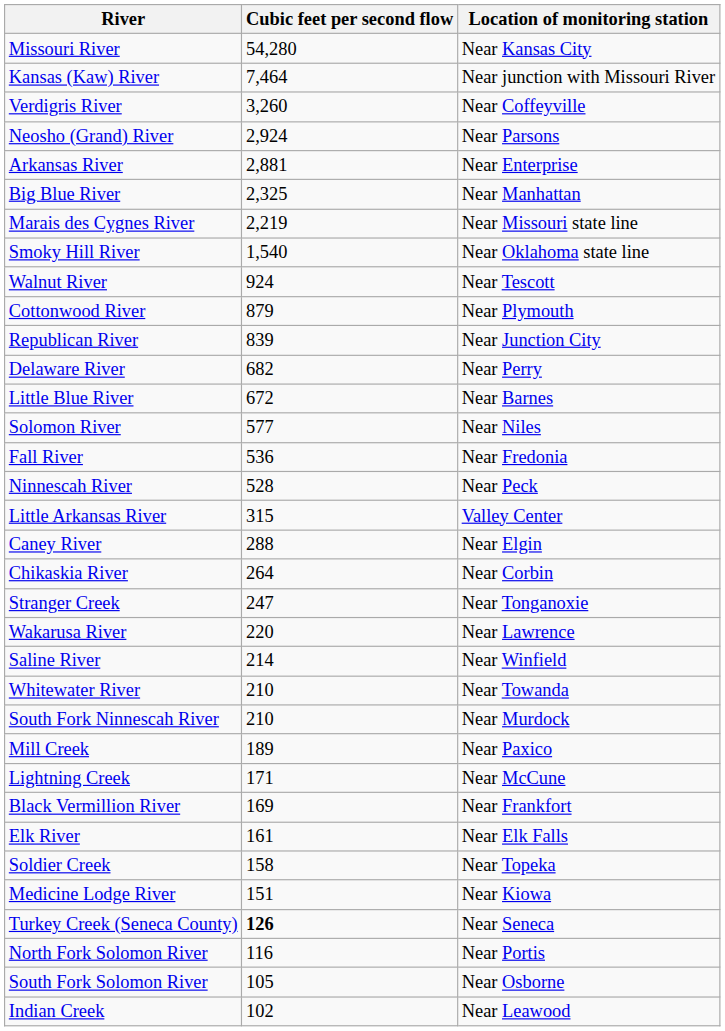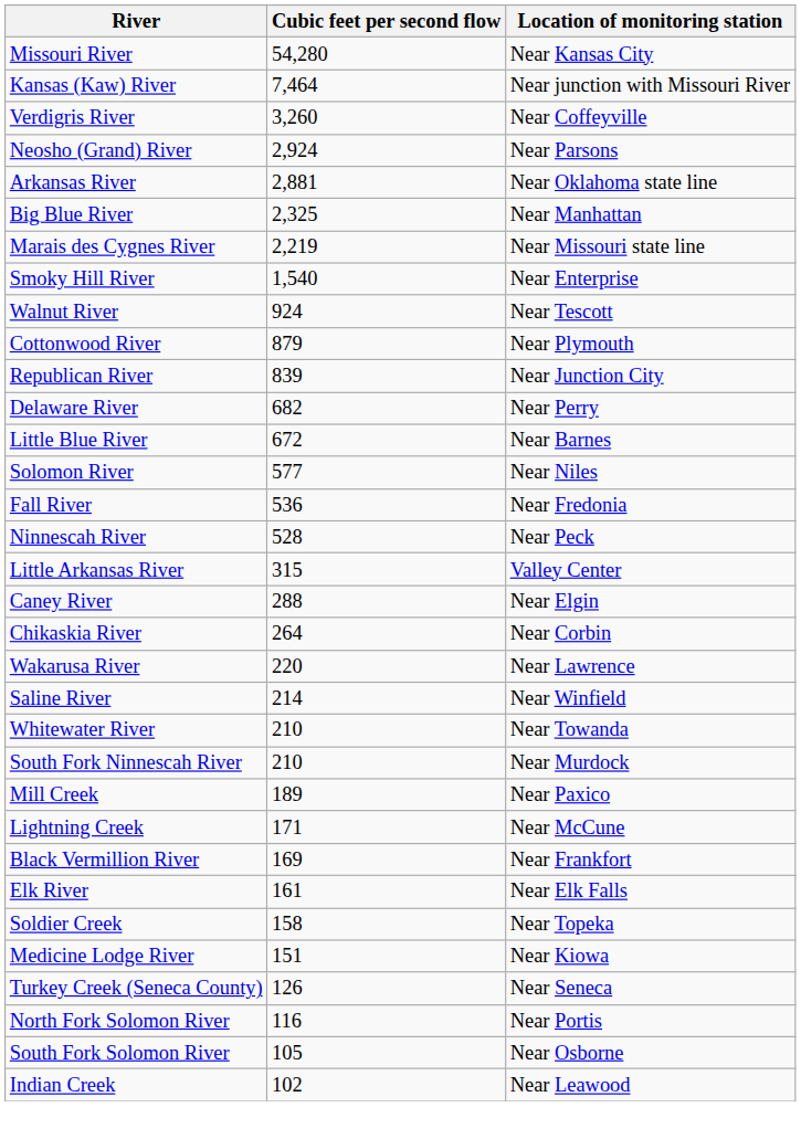 <table class="wikitable">
 <tr>
 <th>River</th>
 <th>Cubic feet per second flow</th>
 <th>Location of monitoring station</th>
 </tr>
 <tr>
 <td><a href='#'>Missouri River</a></td>
 <td>54,280</td>
 <td>Near <a href='#'>Kansas City</a></td>
 </tr>
 <tr>
 <td><a href='#'>Kansas (Kaw) River</a></td>
 <td>7,464</td>
 <td>Near junction with Missouri River</td>
 </tr>
 <tr>
 <td><a href='#'>Verdigris River</a></td>
 <td>3,260</td>
 <td>Near <a href='#'>Coffeyville</a></td>
 </tr>
 <tr>
 <td><a href='#'>Neosho (Grand) River</a></td>
 <td>2,924</td>
 <td>Near <a href='#'>Parsons</a></td>
 </tr>
 <tr>
 <td><a href='#'>Arkansas River</a></td>
 <td>2,881</td>
-<td>Near <a href='#'>Enterprise</a></td>
+<td>Near <a href='#'>Oklahoma</a> state line</td>
 </tr>
 <tr>
 <td><a href='#'>Big Blue River</a></td>
 <td>2,325</td>
 <td>Near <a href='#'>Manhattan</a></td>
 </tr>
 <tr>
 <td><a href='#'>Marais des Cygnes River</a></td>
 <td>2,219</td>
 <td>Near <a href='#'>Missouri</a> state line</td>
 </tr>
 <tr>
 <td><a href='#'>Smoky Hill River</a></td>
 <td>1,540</td>
-<td>Near <a href='#'>Oklahoma</a> state line</td>
+<td>Near <a href='#'>Enterprise</a></td>
 </tr>
 <tr>
 <td><a href='#'>Walnut River</a></td>
 <td>924</td>
 <td>Near <a href='#'>Tescott</a></td>
 </tr>
 <tr>
 <td><a href='#'>Cottonwood River</a></td>
 <td>879</td>
 <td>Near <a href='#'>Plymouth</a></td>
 </tr>
 <tr>
 <td><a href='#'>Republican River</a></td>
 <td>839</td>
 <td>Near <a href='#'>Junction City</a></td>
 </tr>
 <tr>
 <td><a href='#'>Delaware River</a></td>
 <td>682</td>
 <td>Near <a href='#'>Perry</a></td>
 </tr>
 <tr>
 <td><a href='#'>Little Blue River</a></td>
 <td>672</td>
 <td>Near <a href='#'>Barnes</a></td>
 </tr>
 <tr>
 <td><a href='#'>Solomon River</a></td>
 <td>577</td>
 <td>Near <a href='#'>Niles</a></td>
 </tr>
 <tr>
 <td><a href='#'>Fall River</a></td>
 <td>536</td>
 <td>Near <a href='#'>Fredonia</a></td>
 </tr>
 <tr>
 <td><a href='#'>Ninnescah River</a></td>
 <td>528</td>
 <td>Near <a href='#'>Peck</a></td>
 </tr>
 <tr>
 <td><a href='#'>Little Arkansas River</a></td>
 <td>315</td>
 <td><a href='#'>Valley Center</a></td>
 </tr>
 <tr>
 <td><a href='#'>Caney River</a></td>
 <td>288</td>
 <td>Near <a href='#'>Elgin</a></td>
 </tr>
 <tr>
 <td><a href='#'>Chikaskia River</a></td>
 <td>264</td>
 <td>Near <a href='#'>Corbin</a></td>
 </tr>
 <tr>
-<td><a href='#'>Stranger Creek</a></td>
-<td>247</td>
-<td>Near <a href='#'>Tonganoxie</a></td>
-</tr>
-<tr>
 <td><a href='#'>Wakarusa River</a></td>
 <td>220</td>
 <td>Near <a href='#'>Lawrence</a></td>
 </tr>
 <tr>
 <td><a href='#'>Saline River</a></td>
 <td>214</td>
 <td>Near <a href='#'>Winfield</a></td>
 </tr>
 <tr>
 <td><a href='#'>Whitewater River</a></td>
 <td>210</td>
 <td>Near <a href='#'>Towanda</a></td>
 </tr>
 <tr>
 <td><a href='#'>South Fork Ninnescah River</a></td>
 <td>210</td>
 <td>Near <a href='#'>Murdock</a></td>
 </tr>
 <tr>
 <td><a href='#'>Mill Creek</a></td>
 <td>189</td>
 <td>Near <a href='#'>Paxico</a></td>
 </tr>
 <tr>
 <td><a href='#'>Lightning Creek</a></td>
 <td>171</td>
 <td>Near <a href='#'>McCune</a></td>
 </tr>
 <tr>
 <td><a href='#'>Black Vermillion River</a></td>
 <td>169</td>
 <td>Near <a href='#'>Frankfort</a></td>
 </tr>
 <tr>
 <td><a href='#'>Elk River</a></td>
 <td>161</td>
 <td>Near <a href='#'>Elk Falls</a></td>
 </tr>
 <tr>
 <td><a href='#'>Soldier Creek</a></td>
 <td>158</td>
 <td>Near <a href='#'>Topeka</a></td>
 </tr>
 <tr>
 <td><a href='#'>Medicine Lodge River</a></td>
 <td>151</td>
 <td>Near <a href='#'>Kiowa</a></td>
 </tr>
 <tr>
 <td><a href='#'>Turkey Creek (Seneca County)</a></td>
-<td><strong>126</strong></td>
+<td>126</td>
 <td>Near <a href='#'>Seneca</a></td>
 </tr>
 <tr>
 <td><a href='#'>North Fork Solomon River</a></td>
 <td>116</td>
 <td>Near <a href='#'>Portis</a></td>
 </tr>
 <tr>
 <td><a href='#'>South Fork Solomon River</a></td>
 <td>105</td>
 <td>Near <a href='#'>Osborne</a></td>
 </tr>
 <tr>
 <td><a href='#'>Indian Creek</a></td>
 <td>102</td>
 <td>Near <a href='#'>Leawood</a></td>
 </tr>
 </table>
